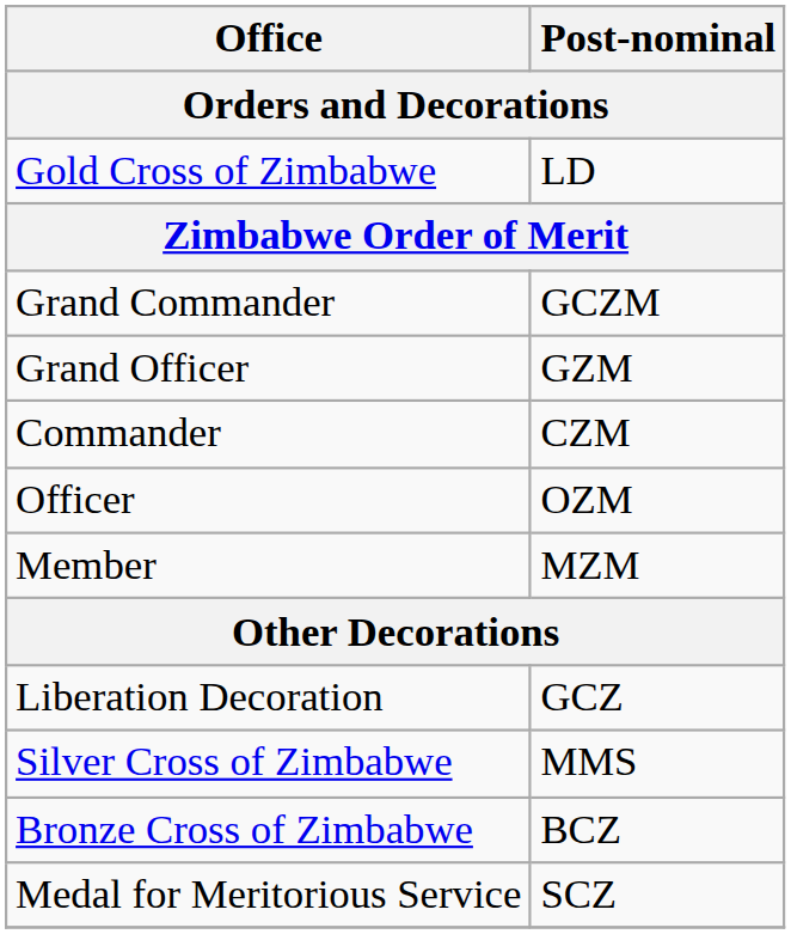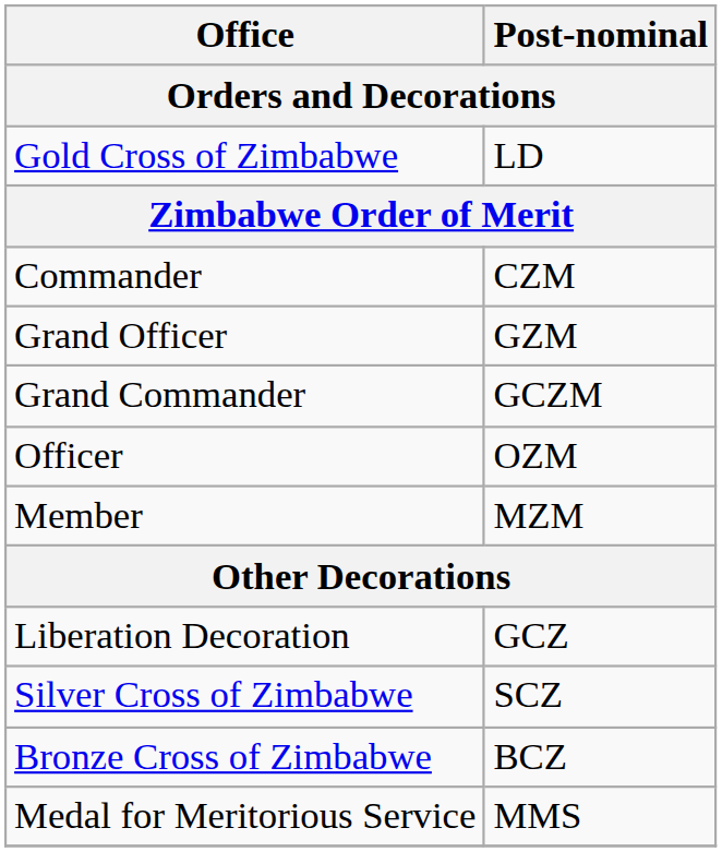 <table class="wikitable">
 <tr>
 <th>Office</th>
 <th>Post-nominal</th>
 </tr>
 <tr>
 <th colspan="2">Orders and Decorations</th>
 </tr>
 <tr>
 <td><a href='#'>Gold Cross of Zimbabwe</a></td>
 <td>LD</td>
 </tr>
 <tr>
 <th colspan="2"><a href='#'>Zimbabwe Order of Merit</a></th>
 </tr>
 <tr>
-<td>Grand Commander</td>
-<td>GCZM</td>
+<td>Commander</td>
+<td>CZM</td>
 </tr>
 <tr>
 <td>Grand Officer</td>
 <td>GZM</td>
 </tr>
 <tr>
-<td>Commander</td>
-<td>CZM</td>
+<td>Grand Commander</td>
+<td>GCZM</td>
 </tr>
 <tr>
 <td>Officer</td>
 <td>OZM</td>
 </tr>
 <tr>
 <td>Member</td>
 <td>MZM</td>
 </tr>
 <tr>
 <th colspan="2">Other Decorations</th>
 </tr>
 <tr>
 <td>Liberation Decoration</td>
 <td>GCZ</td>
 </tr>
 <tr>
 <td><a href='#'>Silver Cross of Zimbabwe</a></td>
-<td>MMS</td>
+<td>SCZ</td>
 </tr>
 <tr>
 <td><a href='#'>Bronze Cross of Zimbabwe</a></td>
 <td>BCZ</td>
 </tr>
 <tr>
 <td>Medal for Meritorious Service</td>
-<td>SCZ</td>
+<td>MMS</td>
 </tr>
 <tr>
 </tr>
 </table>
